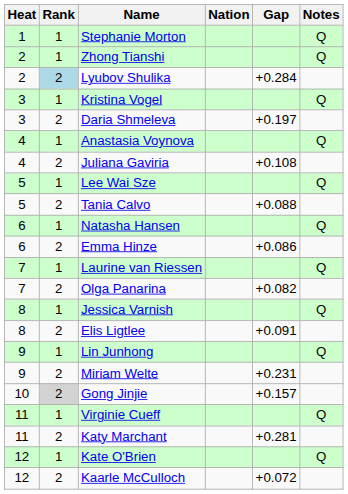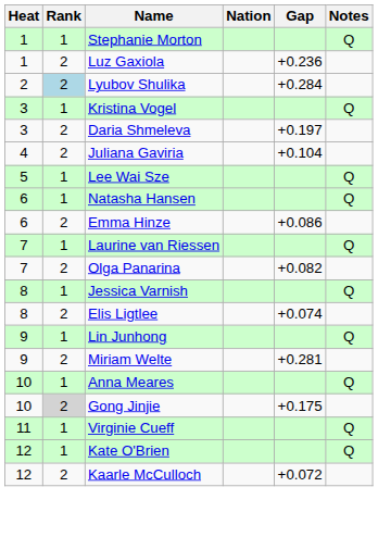 <table class="wikitable sortable" style="text-align:center">
 <tr>
 <th>Heat</th>
 <th>Rank</th>
 <th>Name</th>
 <th>Nation</th>
 <th>Gap</th>
 <th>Notes</th>
 </tr>
 <tr bgcolor=ccffcc>
 <td>1</td>
 <td>1</td>
 <td align=left><a href='#'>Stephanie Morton</a></td>
 <td align=left></td>
 <td></td>
 <td>Q</td>
 </tr>
-<tr bgcolor=ccffcc>
+<tr>
+<td>1</td>
 <td>2</td>
-<td>1</td>
-<td align=left><a href='#'>Zhong Tianshi</a></td>
+<td align=left><a href='#'>Luz Gaxiola</a></td>
 <td align=left></td>
+<td>+0.236</td>
 <td></td>
-<td>Q</td>
 </tr>
 <tr>
 <td>2</td>
 <td style="background: lightblue;">2</td>
 <td align=left><a href='#'>Lyubov Shulika</a></td>
 <td align=left></td>
 <td>+0.284</td>
 <td></td>
 </tr>
 <tr bgcolor=ccffcc>
 <td>3</td>
 <td>1</td>
 <td align=left><a href='#'>Kristina Vogel</a></td>
 <td align=left></td>
 <td></td>
 <td>Q</td>
 </tr>
 <tr>
 <td>3</td>
 <td>2</td>
 <td align=left><a href='#'>Daria Shmeleva</a></td>
 <td align=left></td>
 <td>+0.197</td>
 <td></td>
 </tr>
-<tr bgcolor=ccffcc>
-<td>4</td>
-<td>1</td>
-<td align=left><a href='#'>Anastasia Voynova</a></td>
-<td align=left></td>
-<td></td>
-<td>Q</td>
-</tr>
 <tr>
 <td>4</td>
 <td>2</td>
 <td align=left><a href='#'>Juliana Gaviria</a></td>
 <td align=left></td>
-<td>+0.108</td>
+<td>+0.104</td>
 <td></td>
 </tr>
 <tr bgcolor=ccffcc>
 <td>5</td>
 <td>1</td>
 <td align=left><a href='#'>Lee Wai Sze</a></td>
 <td align=left></td>
 <td></td>
 <td>Q</td>
-</tr>
-<tr>
-<td>5</td>
-<td>2</td>
-<td align=left><a href='#'>Tania Calvo</a></td>
-<td align=left></td>
-<td>+0.088</td>
-<td></td>
 </tr>
 <tr bgcolor=ccffcc>
 <td>6</td>
 <td>1</td>
 <td align=left><a href='#'>Natasha Hansen</a></td>
 <td align=left></td>
 <td></td>
 <td>Q</td>
 </tr>
 <tr>
 <td>6</td>
 <td>2</td>
 <td align=left><a href='#'>Emma Hinze</a></td>
 <td align=left></td>
 <td>+0.086</td>
 <td></td>
 </tr>
 <tr bgcolor=ccffcc>
 <td>7</td>
 <td>1</td>
 <td align=left><a href='#'>Laurine van Riessen</a></td>
 <td align=left></td>
 <td></td>
 <td>Q</td>
 </tr>
 <tr>
 <td>7</td>
 <td>2</td>
 <td align=left><a href='#'>Olga Panarina</a></td>
 <td align=left></td>
 <td>+0.082</td>
 <td></td>
 </tr>
 <tr bgcolor=ccffcc>
 <td>8</td>
 <td>1</td>
 <td align=left><a href='#'>Jessica Varnish</a></td>
 <td align=left></td>
 <td></td>
 <td>Q</td>
 </tr>
 <tr>
 <td>8</td>
 <td>2</td>
 <td align=left><a href='#'>Elis Ligtlee</a></td>
 <td align=left></td>
-<td>+0.091</td>
+<td>+0.074</td>
 <td></td>
 </tr>
 <tr bgcolor=ccffcc>
 <td>9</td>
 <td>1</td>
 <td align=left><a href='#'>Lin Junhong</a></td>
 <td align=left></td>
 <td></td>
 <td>Q</td>
 </tr>
 <tr>
 <td>9</td>
 <td>2</td>
 <td align=left><a href='#'>Miriam Welte</a></td>
 <td align=left></td>
-<td>+0.231</td>
+<td>+0.281</td>
 <td></td>
+</tr>
+<tr bgcolor=ccffcc>
+<td>10</td>
+<td>1</td>
+<td align=left><a href='#'>Anna Meares</a></td>
+<td align=left></td>
+<td></td>
+<td>Q</td>
 </tr>
 <tr>
 <td>10</td>
 <td style="background: lightgrey;">2</td>
 <td align=left><a href='#'>Gong Jinjie</a></td>
 <td align=left></td>
-<td>+0.157</td>
+<td>+0.175</td>
 <td></td>
 </tr>
 <tr bgcolor=ccffcc>
 <td>11</td>
 <td>1</td>
 <td align=left><a href='#'>Virginie Cueff</a></td>
 <td align=left></td>
 <td></td>
 <td>Q</td>
-</tr>
-<tr>
-<td>11</td>
-<td>2</td>
-<td align=left><a href='#'>Katy Marchant</a></td>
-<td align=left></td>
-<td>+0.281</td>
-<td></td>
 </tr>
 <tr bgcolor=ccffcc>
 <td>12</td>
 <td>1</td>
 <td align=left><a href='#'>Kate O'Brien</a></td>
 <td align=left></td>
 <td></td>
 <td>Q</td>
 </tr>
 <tr>
 <td>12</td>
 <td>2</td>
 <td align=left><a href='#'>Kaarle McCulloch</a></td>
 <td align=left></td>
 <td>+0.072</td>
 <td></td>
 </tr>
 </table>
